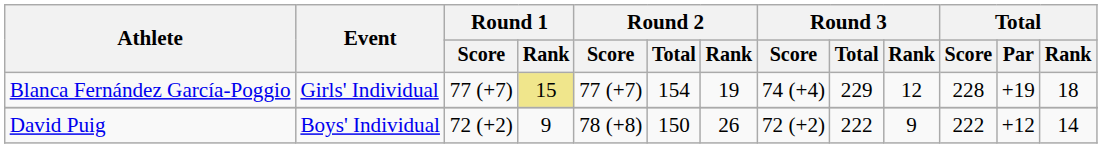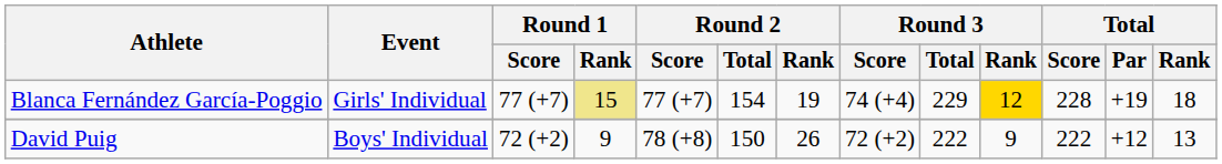 <table class="wikitable" style="font-size:90%">
 <tr>
 <th rowspan="2">Athlete</th>
 <th rowspan="2">Event</th>
 <th colspan="2">Round 1</th>
 <th colspan="3">Round 2</th>
 <th colspan="3">Round 3</th>
 <th colspan="3">Total</th>
 </tr>
 <tr style="font-size:95%">
 <th>Score</th>
 <th>Rank</th>
 <th>Score</th>
 <th>Total</th>
 <th>Rank</th>
 <th>Score</th>
 <th>Total</th>
 <th>Rank</th>
 <th>Score</th>
 <th>Par</th>
 <th>Rank</th>
 </tr>
 <tr align=center>
 <td align=left><a href='#'>Blanca Fernández García-Poggio</a></td>
 <td align=left><a href='#'>Girls' Individual</a></td>
 <td>77 (+7)</td>
 <td style="background: khaki;">15</td>
 <td>77 (+7)</td>
 <td>154</td>
 <td>19</td>
 <td>74 (+4)</td>
 <td>229</td>
-<td>12</td>
+<td style="background: gold;">12</td>
 <td>228</td>
 <td>+19</td>
 <td>18</td>
 </tr>
 <tr>
 </tr>
 <tr align=center>
 <td align=left><a href='#'>David Puig</a></td>
 <td align=left><a href='#'>Boys' Individual</a></td>
 <td>72 (+2)</td>
 <td>9</td>
 <td>78 (+8)</td>
 <td>150</td>
 <td>26</td>
 <td>72 (+2)</td>
 <td>222</td>
 <td>9</td>
 <td>222</td>
 <td>+12</td>
-<td>14</td>
+<td>13</td>
 </tr>
 </table>
